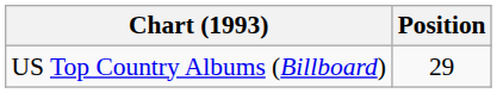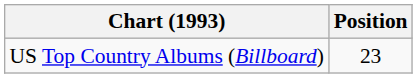 <table class="wikitable">
 <tr>
 <th>Chart (1993)</th>
 <th>Position</th>
 </tr>
 <tr>
 <td>US <a href='#'>Top Country Albums</a> (<em><a href='#'>Billboard</a></em>)</td>
-<td align="center">29</td>
+<td align="center">23</td>
 </tr>
 </table>
